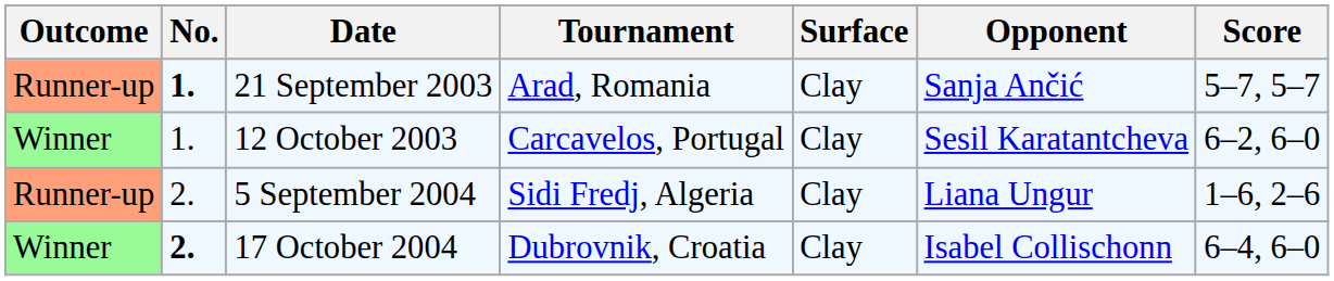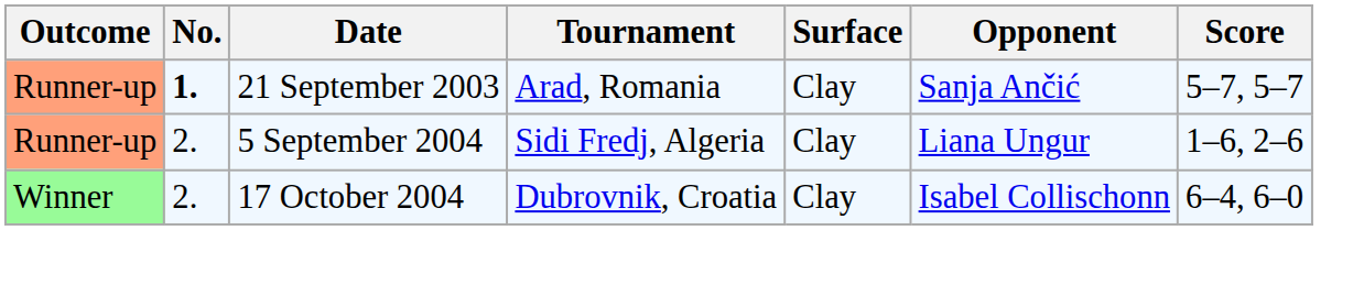 <table class="sortable wikitable" style="font-size:97%;">
 <tr>
 <th>Outcome</th>
 <th>No.</th>
 <th>Date</th>
 <th>Tournament</th>
 <th>Surface</th>
 <th>Opponent</th>
 <th>Score</th>
 </tr>
 <tr style="background:#f0f8ff;">
 <td bgcolor=#FFA07A>Runner-up</td>
 <td><strong>1.</strong></td>
 <td>21 September 2003</td>
 <td><a href='#'>Arad</a>, Romania</td>
 <td>Clay</td>
 <td> <a href='#'>Sanja Ančić</a></td>
 <td>5–7, 5–7</td>
 </tr>
-<tr style="background:#f0f8ff;">
-<td style="background:#98fb98;">Winner</td>
-<td>1.</td>
-<td>12 October 2003</td>
-<td><a href='#'>Carcavelos</a>, Portugal</td>
-<td>Clay</td>
-<td> <a href='#'>Sesil Karatantcheva</a></td>
-<td>6–2, 6–0</td>
-</tr>
 <tr bgcolor="#f0f8ff">
 <td bgcolor=#FFA07A>Runner-up</td>
 <td>2.</td>
 <td>5 September 2004</td>
 <td><a href='#'>Sidi Fredj</a>, Algeria</td>
 <td>Clay</td>
 <td> <a href='#'>Liana Ungur</a></td>
 <td>1–6, 2–6</td>
 </tr>
 <tr style="background:#f0f8ff;">
 <td style="background:#98fb98;">Winner</td>
-<td><strong>2.</strong></td>
+<td>2.</td>
 <td>17 October 2004</td>
 <td><a href='#'>Dubrovnik</a>, Croatia</td>
 <td>Clay</td>
 <td> <a href='#'>Isabel Collischonn</a></td>
 <td>6–4, 6–0</td>
 </tr>
 </table>
